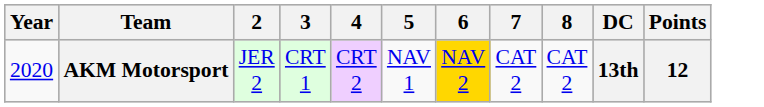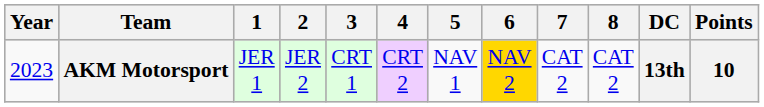 <table class="wikitable" style="text-align:center; font-size:85%">
 <tr>
 <th>Year</th>
 <th>Team</th>
+<th>1</th>
 <th>2</th>
 <th>3</th>
 <th>4</th>
 <th>5</th>
 <th>6</th>
 <th>7</th>
 <th>8</th>
 <th>DC</th>
 <th>Points</th>
 </tr>
 <tr>
-<td><a href='#'>2020</a></td>
+<td><a href='#'>2023</a></td>
 <th nowrap>AKM Motorsport</th>
+<td style="background:#DFFFDF;"><a href='#'>JER<br>1</a><br></td>
 <td style="background:#DFFFDF;"><a href='#'>JER<br>2</a><br></td>
 <td style="background:#DFFFDF;"><a href='#'>CRT<br>1</a><br></td>
 <td style="background:#EFCFFF;"><a href='#'>CRT<br>2</a><br></td>
 <td><a href='#'>NAV<br>1</a></td>
 <td style="background: gold;"><a href='#'>NAV<br>2</a></td>
 <td><a href='#'>CAT<br>2</a></td>
 <td><a href='#'>CAT<br>2</a></td>
 <th>13th</th>
-<th>12</th>
+<th>10</th>
 </tr>
 </table>
